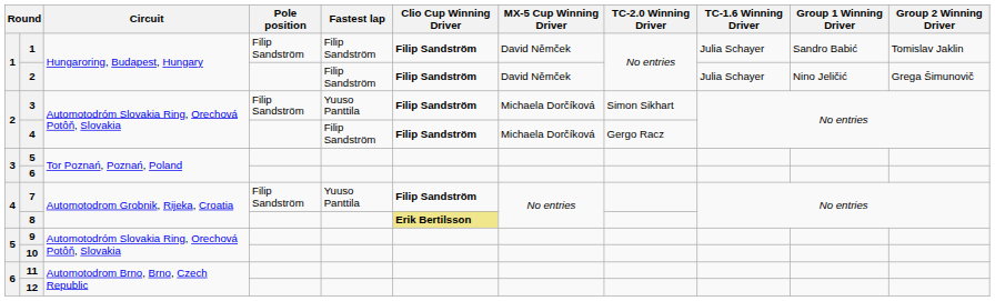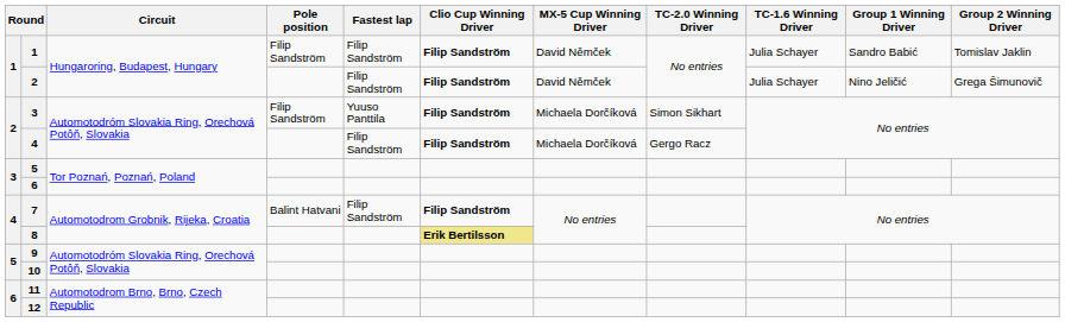 <table class="wikitable" style="font-size: 85%;">
 <tr>
 <th colspan="2">Round</th>
 <th>Circuit</th>
 <th>Pole position</th>
 <th>Fastest lap</th>
 <th>Clio Cup Winning Driver</th>
 <th>MX-5 Cup Winning Driver</th>
 <th>TC-2.0 Winning Driver</th>
 <th>TC-1.6 Winning Driver</th>
 <th>Group 1 Winning Driver</th>
 <th>Group 2 Winning Driver</th>
 </tr>
 <tr>
 <th rowspan="2">1</th>
 <th>1</th>
 <td rowspan="2"> <a href='#'>Hungaroring</a>, <a href='#'>Budapest</a>, <a href='#'>Hungary</a></td>
 <td> Filip Sandström</td>
 <td> Filip Sandström</td>
 <td><strong> Filip Sandström</strong></td>
 <td> David Němček</td>
 <td rowspan="2" align="center"><em>No entries</em></td>
 <td> Julia Schayer</td>
 <td> Sandro Babić</td>
 <td> Tomislav Jaklin</td>
 </tr>
 <tr>
 <th>2</th>
 <td></td>
 <td> Filip Sandström</td>
 <td><strong> Filip Sandström</strong></td>
 <td> David Němček</td>
 <td> Julia Schayer</td>
 <td> Nino Jeličić</td>
 <td> Grega Šimunovič</td>
 </tr>
 <tr>
 <th rowspan="2">2</th>
 <th>3</th>
 <td rowspan="2"> <a href='#'>Automotodróm Slovakia Ring</a>, <a href='#'>Orechová Potôň</a>, <a href='#'>Slovakia</a></td>
 <td> Filip Sandström</td>
 <td> Yuuso Panttila</td>
 <td><strong> Filip Sandström</strong></td>
 <td> Michaela Dorčíková</td>
 <td> Simon Sikhart</td>
 <td colspan="3" rowspan="2" align="center"><em>No entries</em></td>
 </tr>
 <tr>
 <th>4</th>
 <td></td>
 <td> Filip Sandström</td>
 <td><strong> Filip Sandström</strong></td>
 <td> Michaela Dorčíková</td>
 <td> Gergo Racz</td>
 </tr>
 <tr>
 <th rowspan="2">3</th>
 <th>5</th>
 <td rowspan="2"> <a href='#'>Tor Poznań</a>, <a href='#'>Poznań</a>, <a href='#'>Poland</a></td>
 <td></td>
 <td></td>
 <td></td>
 <td></td>
 <td></td>
 <td></td>
 <td></td>
 <td></td>
 </tr>
 <tr>
 <th>6</th>
 <td></td>
 <td></td>
 <td></td>
 <td></td>
 <td></td>
 <td></td>
 <td></td>
 <td></td>
 </tr>
 <tr>
 <th rowspan="2">4</th>
 <th>7</th>
 <td rowspan="2"> <a href='#'>Automotodrom Grobnik</a>, <a href='#'>Rijeka</a>, <a href='#'>Croatia</a></td>
+<td> Balint Hatvani</td>
 <td> Filip Sandström</td>
-<td> Yuuso Panttila</td>
 <td><strong> Filip Sandström</strong></td>
 <td rowspan="2" align="center"><em>No entries</em></td>
 <td></td>
 <td colspan="3" rowspan="2" align="center"><em>No entries</em></td>
 </tr>
 <tr>
 <th>8</th>
 <td></td>
 <td></td>
 <td style="background: khaki;"><strong> Erik Bertilsson</strong></td>
 <td></td>
 </tr>
 <tr>
 <th rowspan="2">5</th>
 <th>9</th>
 <td rowspan="2"> <a href='#'>Automotodróm Slovakia Ring</a>, <a href='#'>Orechová Potôň</a>, <a href='#'>Slovakia</a></td>
 <td></td>
 <td></td>
 <td></td>
 <td></td>
 <td></td>
 <td></td>
 <td></td>
 <td></td>
 </tr>
 <tr>
 <th>10</th>
 <td></td>
 <td></td>
 <td></td>
 <td></td>
 <td></td>
 <td></td>
 <td></td>
 <td></td>
 </tr>
 <tr>
 <th rowspan="2">6</th>
 <th>11</th>
 <td rowspan="2"> <a href='#'>Automotodrom Brno</a>, <a href='#'>Brno</a>, <a href='#'>Czech Republic</a></td>
 <td></td>
 <td></td>
 <td></td>
 <td></td>
 <td></td>
 <td></td>
 <td></td>
 <td></td>
 </tr>
 <tr>
 <th>12</th>
 <td></td>
 <td></td>
 <td></td>
 <td></td>
 <td></td>
 <td></td>
 <td></td>
 <td></td>
 </tr>
 </table>
